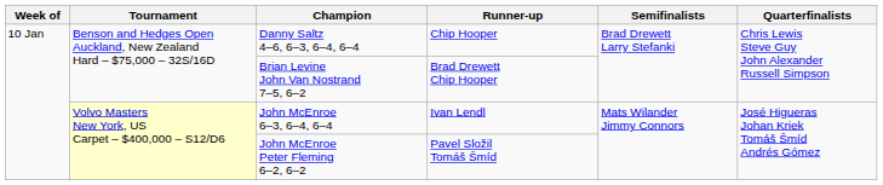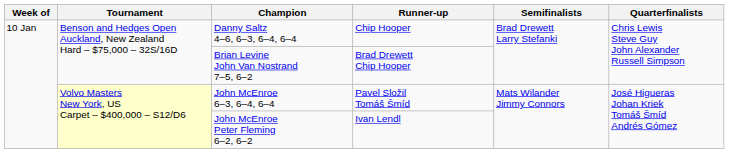 <table class="wikitable" style="font-size:95%;">
 <tr>
 <th width="75">Week of</th>
 <th style="width:230px;">Tournament</th>
 <th style="width:210px;">Champion</th>
 <th style="width:210px;">Runner-up</th>
 <th style="width:170px;">Semifinalists</th>
 <th style="width:170px;">Quarterfinalists</th>
 </tr>
 <tr valign=top>
 <td rowspan=4>10 Jan</td>
 <td rowspan="2"><a href='#'>Benson and Hedges Open</a> <br> <a href='#'>Auckland</a>, New Zealand <br>Hard – $75,000 – 32S/16D</td>
 <td> <a href='#'>Danny Saltz</a> <br>4–6, 6–3, 6–4, 6–4</td>
 <td> <a href='#'>Chip Hooper</a></td>
 <td rowspan=2> <a href='#'>Brad Drewett</a><br> <a href='#'>Larry Stefanki</a></td>
 <td rowspan=2> <a href='#'>Chris Lewis</a><br> <a href='#'>Steve Guy</a><br> <a href='#'>John Alexander</a><br> <a href='#'>Russell Simpson</a></td>
 </tr>
 <tr valign=top>
 <td> <a href='#'>Brian Levine</a> <br>  <a href='#'>John Van Nostrand</a> <br> 7–5, 6–2</td>
 <td> <a href='#'>Brad Drewett</a> <br>  <a href='#'>Chip Hooper</a></td>
 </tr>
 <tr valign=top>
 <td rowspan=2 style="background:#FFFFCC;"><a href='#'>Volvo Masters</a> <br> <a href='#'>New York</a>, US <br> Carpet – $400,000 – S12/D6</td>
 <td> <a href='#'>John McEnroe</a> <br> 6–3, 6–4, 6–4</td>
-<td> <a href='#'>Ivan Lendl</a></td>
+<td> <a href='#'>Pavel Složil</a> <br>   <a href='#'>Tomáš Šmíd</a></td>
 <td rowspan=2> <a href='#'>Mats Wilander</a> <br>  <a href='#'>Jimmy Connors</a></td>
 <td rowspan=2> <a href='#'>José Higueras</a> <br>  <a href='#'>Johan Kriek</a> <br> <a href='#'>Tomáš Šmíd</a> <br>  <a href='#'>Andrés Gómez</a></td>
 </tr>
 <tr valign=top>
 <td> <a href='#'>John McEnroe</a> <br>  <a href='#'>Peter Fleming</a> <br> 6–2, 6–2</td>
-<td> <a href='#'>Pavel Složil</a> <br>   <a href='#'>Tomáš Šmíd</a></td>
+<td> <a href='#'>Ivan Lendl</a></td>
 </tr>
 </table>
